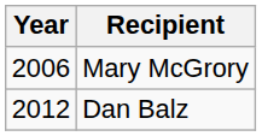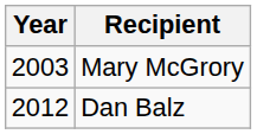 <table class="wikitable">
 <tr>
 <th>Year</th>
 <th>Recipient</th>
 </tr>
 <tr>
-<td>2006</td>
+<td>2003</td>
 <td>Mary McGrory</td>
 </tr>
 <tr>
 <td>2012</td>
 <td>Dan Balz</td>
 </tr>
 </table>
